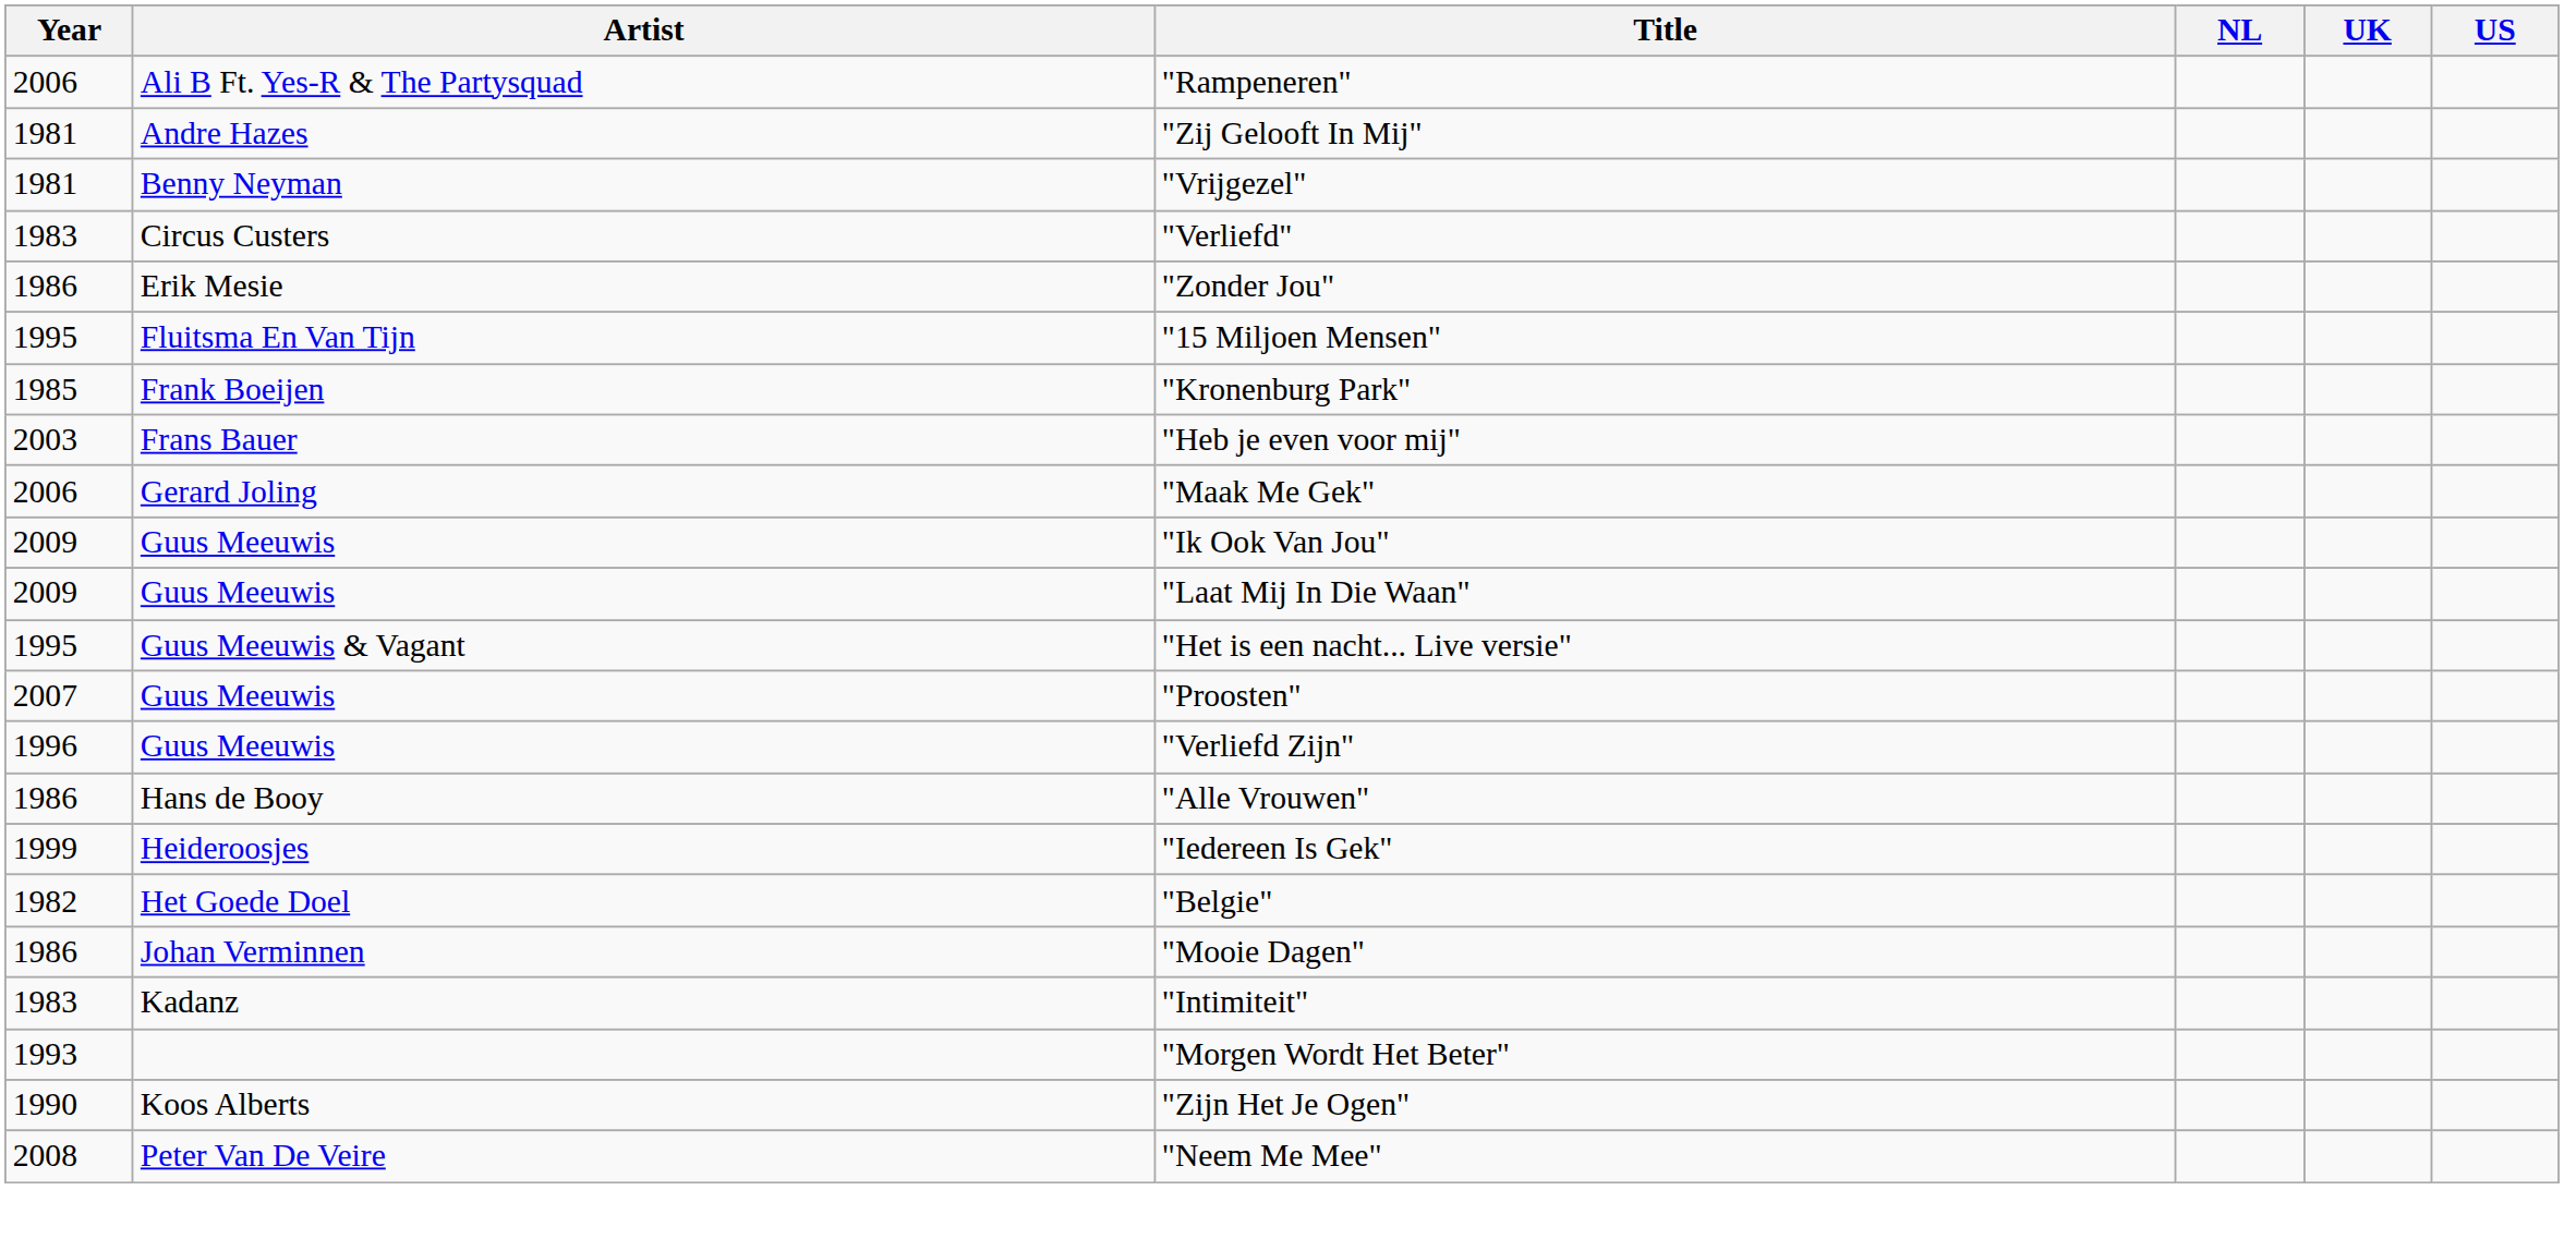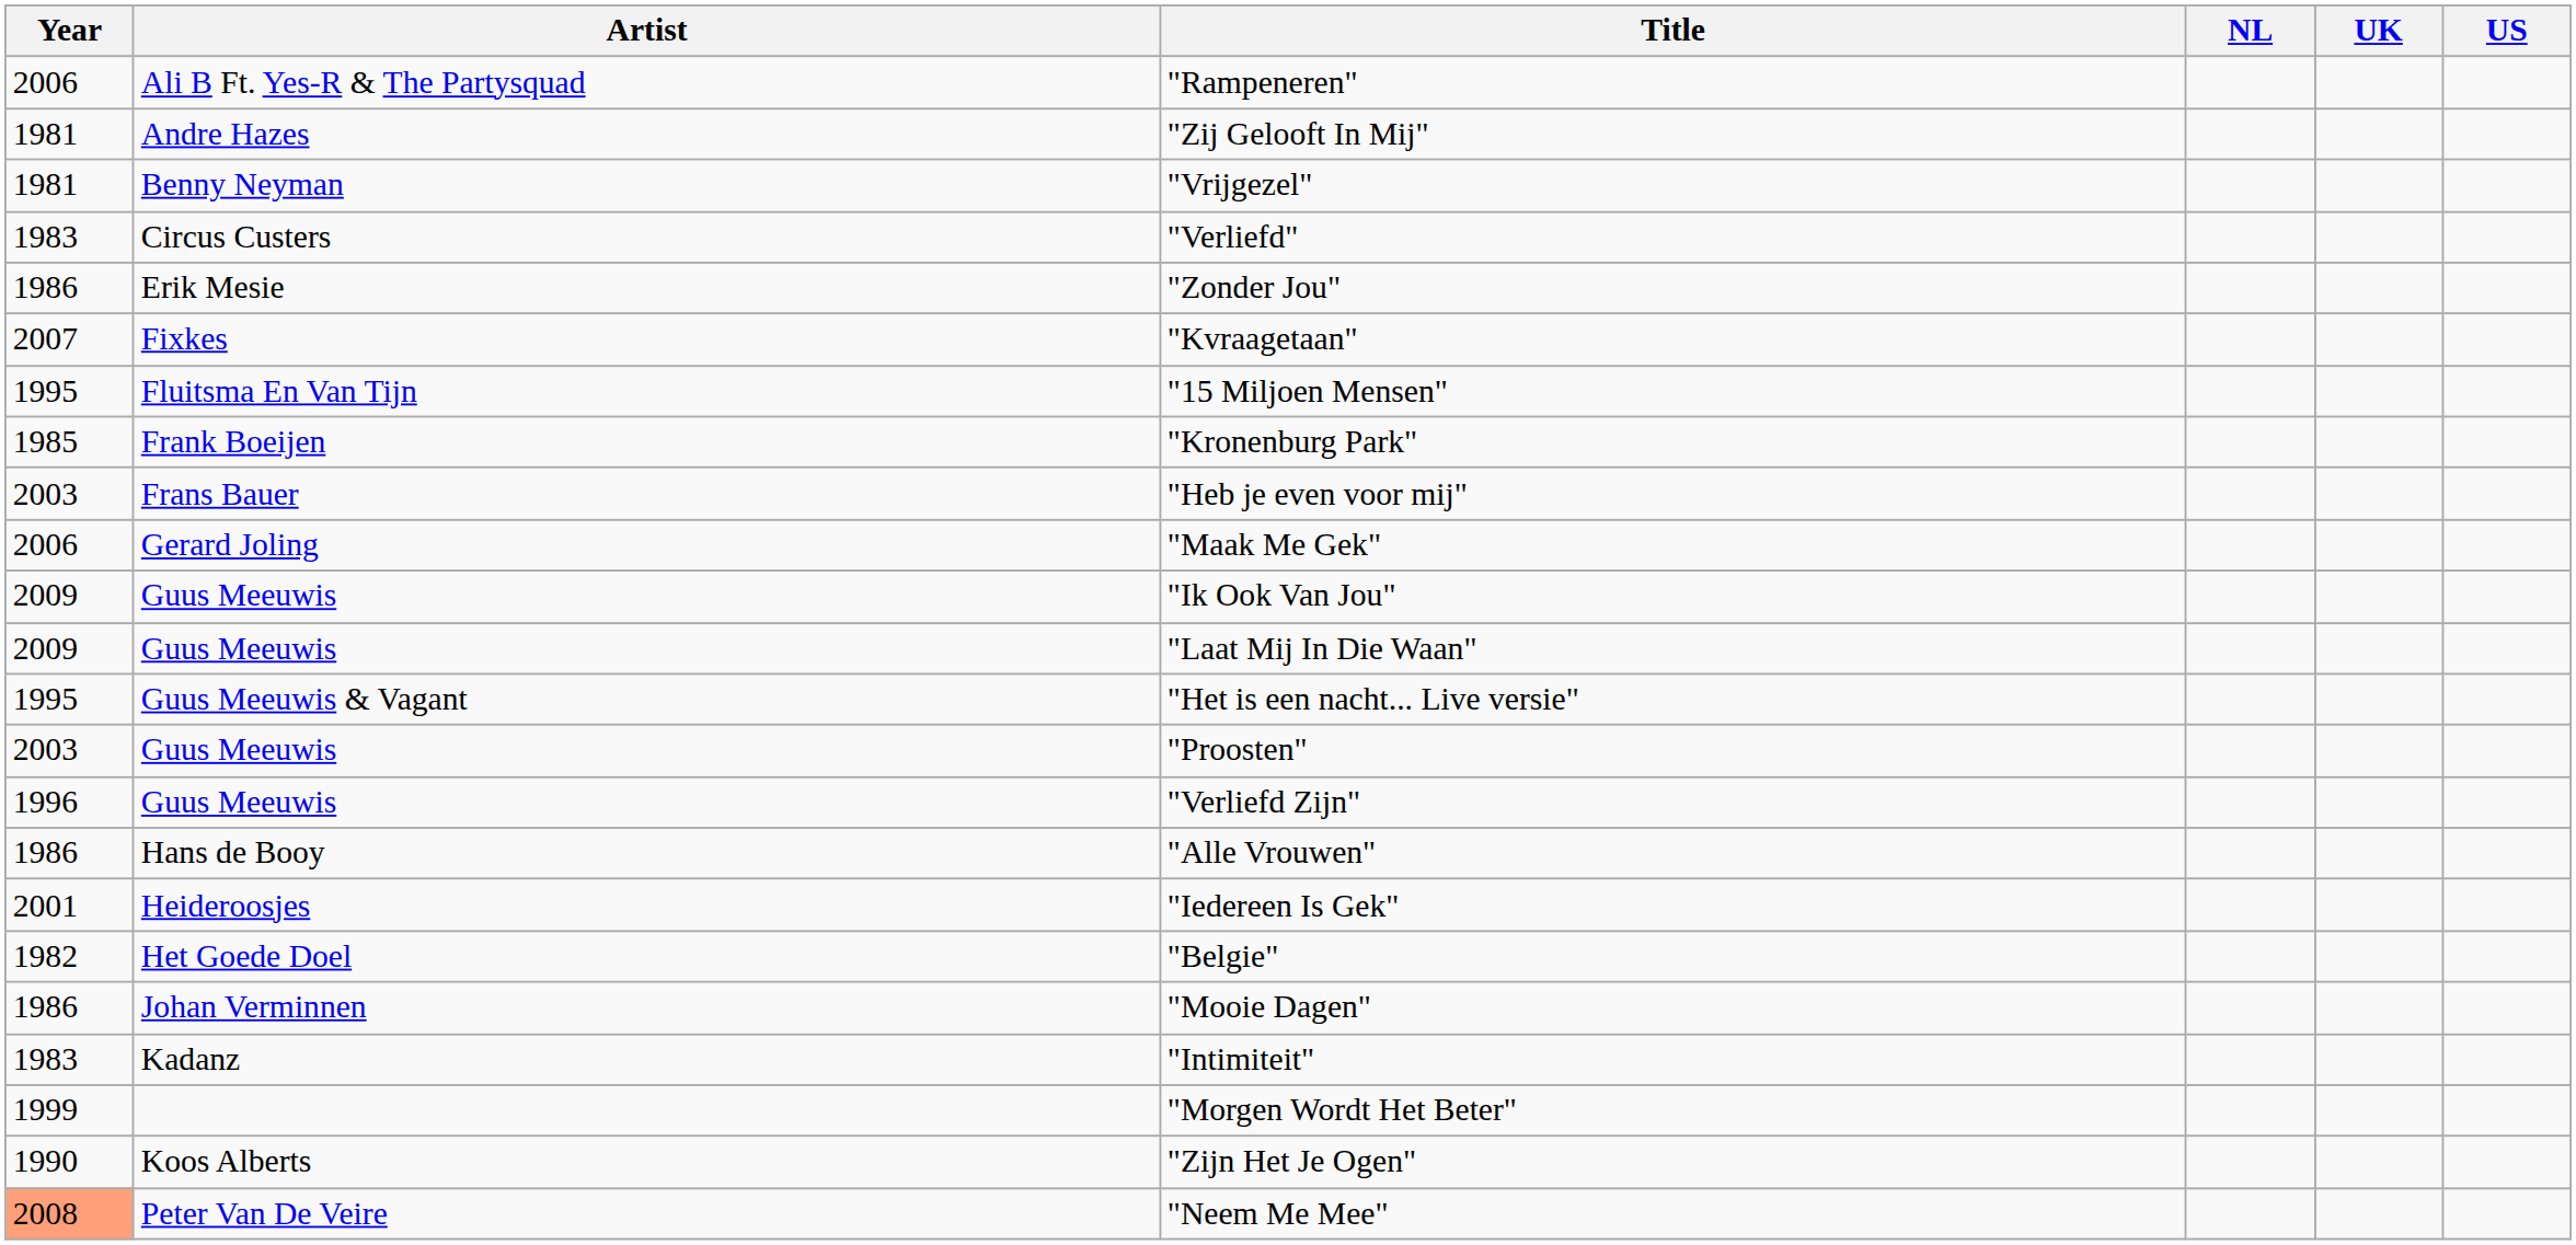 <table class="wikitable sortable" width="80%">
 <tr>
 <th width="5%">Year</th>
 <th width="40%">Artist</th>
 <th width="40%">Title</th>
 <th width="5%"><a href='#'>NL</a></th>
 <th width="5%"><a href='#'>UK</a></th>
 <th width="5%"><a href='#'>US</a></th>
 </tr>
 <tr>
 <td>2006</td>
 <td><a href='#'>Ali B</a> Ft. <a href='#'>Yes-R</a> & <a href='#'>The Partysquad</a></td>
 <td>"Rampeneren"</td>
 <td></td>
 <td></td>
 <td></td>
 </tr>
 <tr>
 <td>1981</td>
 <td><a href='#'>Andre Hazes</a></td>
 <td>"Zij Gelooft In Mij"</td>
 <td></td>
 <td></td>
 <td></td>
 </tr>
 <tr>
 <td>1981</td>
 <td><a href='#'>Benny Neyman</a></td>
 <td>"Vrijgezel"</td>
 <td></td>
 <td></td>
 <td></td>
 </tr>
 <tr>
 <td>1983</td>
 <td>Circus Custers</td>
 <td>"Verliefd"</td>
 <td></td>
 <td></td>
 <td></td>
 </tr>
 <tr>
 <td>1986</td>
 <td>Erik Mesie</td>
 <td>"Zonder Jou"</td>
+<td></td>
+<td></td>
+<td></td>
+</tr>
+<tr>
+<td>2007</td>
+<td><a href='#'>Fixkes</a></td>
+<td>"Kvraagetaan"</td>
 <td></td>
 <td></td>
 <td></td>
 </tr>
 <tr>
 <td>1995</td>
 <td><a href='#'>Fluitsma En Van Tijn</a></td>
 <td>"15 Miljoen Mensen"</td>
 <td></td>
 <td></td>
 <td></td>
 </tr>
 <tr>
 <td>1985</td>
 <td><a href='#'>Frank Boeijen</a></td>
 <td>"Kronenburg Park"</td>
 <td></td>
 <td></td>
 <td></td>
 </tr>
 <tr>
 <td>2003</td>
 <td><a href='#'>Frans Bauer</a></td>
 <td>"Heb je even voor mij"</td>
 <td></td>
 <td></td>
 <td></td>
 </tr>
 <tr>
 <td>2006</td>
 <td><a href='#'>Gerard Joling</a></td>
 <td>"Maak Me Gek"</td>
 <td></td>
 <td></td>
 <td></td>
 </tr>
 <tr>
 <td>2009</td>
 <td><a href='#'>Guus Meeuwis</a></td>
 <td>"Ik Ook Van Jou"</td>
 <td></td>
 <td></td>
 <td></td>
 </tr>
 <tr>
 <td>2009</td>
 <td><a href='#'>Guus Meeuwis</a></td>
 <td>"Laat Mij In Die Waan"</td>
 <td></td>
 <td></td>
 <td></td>
 </tr>
 <tr>
 <td>1995</td>
 <td><a href='#'>Guus Meeuwis</a> & Vagant</td>
 <td>"Het is een nacht... Live versie"</td>
 <td></td>
 <td></td>
 <td></td>
 </tr>
 <tr>
-<td>2007</td>
+<td>2003</td>
 <td><a href='#'>Guus Meeuwis</a></td>
 <td>"Proosten"</td>
 <td></td>
 <td></td>
 <td></td>
 </tr>
 <tr>
 <td>1996</td>
 <td><a href='#'>Guus Meeuwis</a></td>
 <td>"Verliefd Zijn"</td>
 <td></td>
 <td></td>
 <td></td>
 </tr>
 <tr>
 <td>1986</td>
 <td>Hans de Booy</td>
 <td>"Alle Vrouwen"</td>
 <td></td>
 <td></td>
 <td></td>
 </tr>
 <tr>
-<td>1999</td>
+<td>2001</td>
 <td><a href='#'>Heideroosjes</a></td>
 <td>"Iedereen Is Gek"</td>
 <td></td>
 <td></td>
 <td></td>
 </tr>
 <tr>
 <td>1982</td>
 <td><a href='#'>Het Goede Doel</a></td>
 <td>"Belgie"</td>
 <td></td>
 <td></td>
 <td></td>
 </tr>
 <tr>
 <td>1986</td>
 <td><a href='#'>Johan Verminnen</a></td>
 <td>"Mooie Dagen"</td>
 <td></td>
 <td></td>
 <td></td>
 </tr>
 <tr>
 <td>1983</td>
 <td>Kadanz</td>
 <td>"Intimiteit"</td>
 <td></td>
 <td></td>
 <td></td>
 </tr>
 <tr>
-<td>1993</td>
+<td>1999</td>
 <td></td>
 <td>"Morgen Wordt Het Beter"</td>
 <td></td>
 <td></td>
 <td></td>
 </tr>
 <tr>
 <td>1990</td>
 <td>Koos Alberts</td>
 <td>"Zijn Het Je Ogen"</td>
 <td></td>
 <td></td>
 <td></td>
 </tr>
 <tr>
-<td>2008</td>
+<td style="background: lightsalmon;">2008</td>
 <td><a href='#'>Peter Van De Veire</a></td>
 <td>"Neem Me Mee"</td>
 <td></td>
 <td></td>
 <td></td>
 </tr>
 </table>
